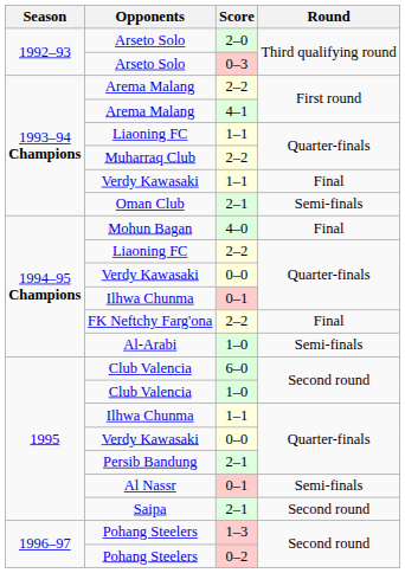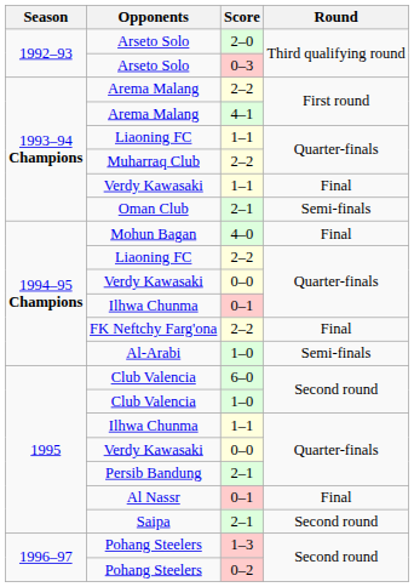 <table class="wikitable" style="text-align:center;">
 <tr>
 <th>Season</th>
 <th>Opponents</th>
 <th>Score</th>
 <th>Round</th>
 </tr>
 <tr>
 <td rowspan="2"><a href='#'>1992–93</a></td>
 <td> <a href='#'>Arseto Solo</a></td>
 <td style="background:#dfd;">2–0</td>
 <td rowspan="2">Third qualifying round</td>
 </tr>
 <tr>
 <td> <a href='#'>Arseto Solo</a></td>
 <td style="background:#fcc;">0–3</td>
 </tr>
 <tr>
 <td rowspan="6"><a href='#'>1993–94</a><br><strong>Champions</strong></td>
 <td> <a href='#'>Arema Malang</a></td>
 <td style="background:#ffd;">2–2</td>
 <td rowspan="2">First round</td>
 </tr>
 <tr>
 <td> <a href='#'>Arema Malang</a></td>
 <td style="background:#dfd;">4–1</td>
 </tr>
 <tr>
 <td> <a href='#'>Liaoning FC</a></td>
 <td style="background:#ffd;">1–1</td>
 <td rowspan="2">Quarter-finals</td>
 </tr>
 <tr>
 <td> <a href='#'>Muharraq Club</a></td>
 <td style="background:#ffd;">2–2</td>
 </tr>
 <tr>
 <td> <a href='#'>Verdy Kawasaki</a></td>
 <td style="background:#ffd;">1–1</td>
 <td>Final</td>
 </tr>
 <tr>
 <td> <a href='#'>Oman Club</a></td>
 <td style="background:#dfd;">2–1</td>
 <td>Semi-finals</td>
 </tr>
 <tr>
 <td rowspan="6"><a href='#'>1994–95</a><br><strong>Champions</strong></td>
 <td> <a href='#'>Mohun Bagan</a></td>
 <td style="background:#dfd;">4–0</td>
 <td>Final</td>
 </tr>
 <tr>
 <td> <a href='#'>Liaoning FC</a></td>
 <td style="background:#ffd;">2–2</td>
 <td rowspan="3">Quarter-finals</td>
 </tr>
 <tr>
 <td> <a href='#'>Verdy Kawasaki</a></td>
 <td style="background:#ffd;">0–0</td>
 </tr>
 <tr>
 <td> <a href='#'>Ilhwa Chunma</a></td>
 <td style="background:#fcc;">0–1</td>
 </tr>
 <tr>
 <td> <a href='#'>FK Neftchy Farg'ona</a></td>
 <td style="background:#ffd;">2–2</td>
 <td>Final</td>
 </tr>
 <tr>
 <td> <a href='#'>Al-Arabi</a></td>
 <td style="background:#dfd;">1–0</td>
 <td>Semi-finals</td>
 </tr>
 <tr>
 <td rowspan="7"><a href='#'>1995</a></td>
 <td> <a href='#'>Club Valencia</a></td>
 <td style="background:#dfd;">6–0</td>
 <td rowspan="2">Second round</td>
 </tr>
 <tr>
 <td> <a href='#'>Club Valencia</a></td>
 <td style="background:#dfd;">1–0</td>
 </tr>
 <tr>
 <td> <a href='#'>Ilhwa Chunma</a></td>
 <td style="background:#ffd;">1–1</td>
 <td rowspan="3">Quarter-finals</td>
 </tr>
 <tr>
 <td> <a href='#'>Verdy Kawasaki</a></td>
 <td style="background:#ffd;">0–0</td>
 </tr>
 <tr>
 <td> <a href='#'>Persib Bandung</a></td>
 <td style="background:#dfd;">2–1</td>
 </tr>
 <tr>
 <td> <a href='#'>Al Nassr</a></td>
 <td style="background:#fcc;">0–1</td>
-<td>Semi-finals</td>
+<td>Final</td>
 </tr>
 <tr>
 <td> <a href='#'>Saipa</a></td>
 <td style="background:#dfd;">2–1</td>
 <td>Second round</td>
 </tr>
 <tr>
 <td rowspan="2"><a href='#'>1996–97</a></td>
 <td> <a href='#'>Pohang Steelers</a></td>
 <td style="background:#fcc;">1–3</td>
 <td rowspan="2">Second round</td>
 </tr>
 <tr>
 <td> <a href='#'>Pohang Steelers</a></td>
 <td style="background:#fcc;">0–2</td>
 </tr>
 </table>
